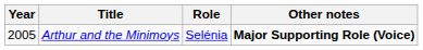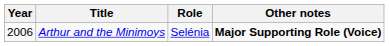 <table class="wikitable">
 <tr>
 <th>Year</th>
 <th>Title</th>
 <th>Role</th>
 <th>Other notes</th>
 </tr>
 <tr>
-<td>2005</td>
+<td>2006</td>
 <td><em><a href='#'>Arthur and the Minimoys</a></em></td>
 <td><a href='#'>Selénia</a></td>
 <td><strong>Major Supporting Role (Voice)</strong></td>
 </tr>
 </table>
